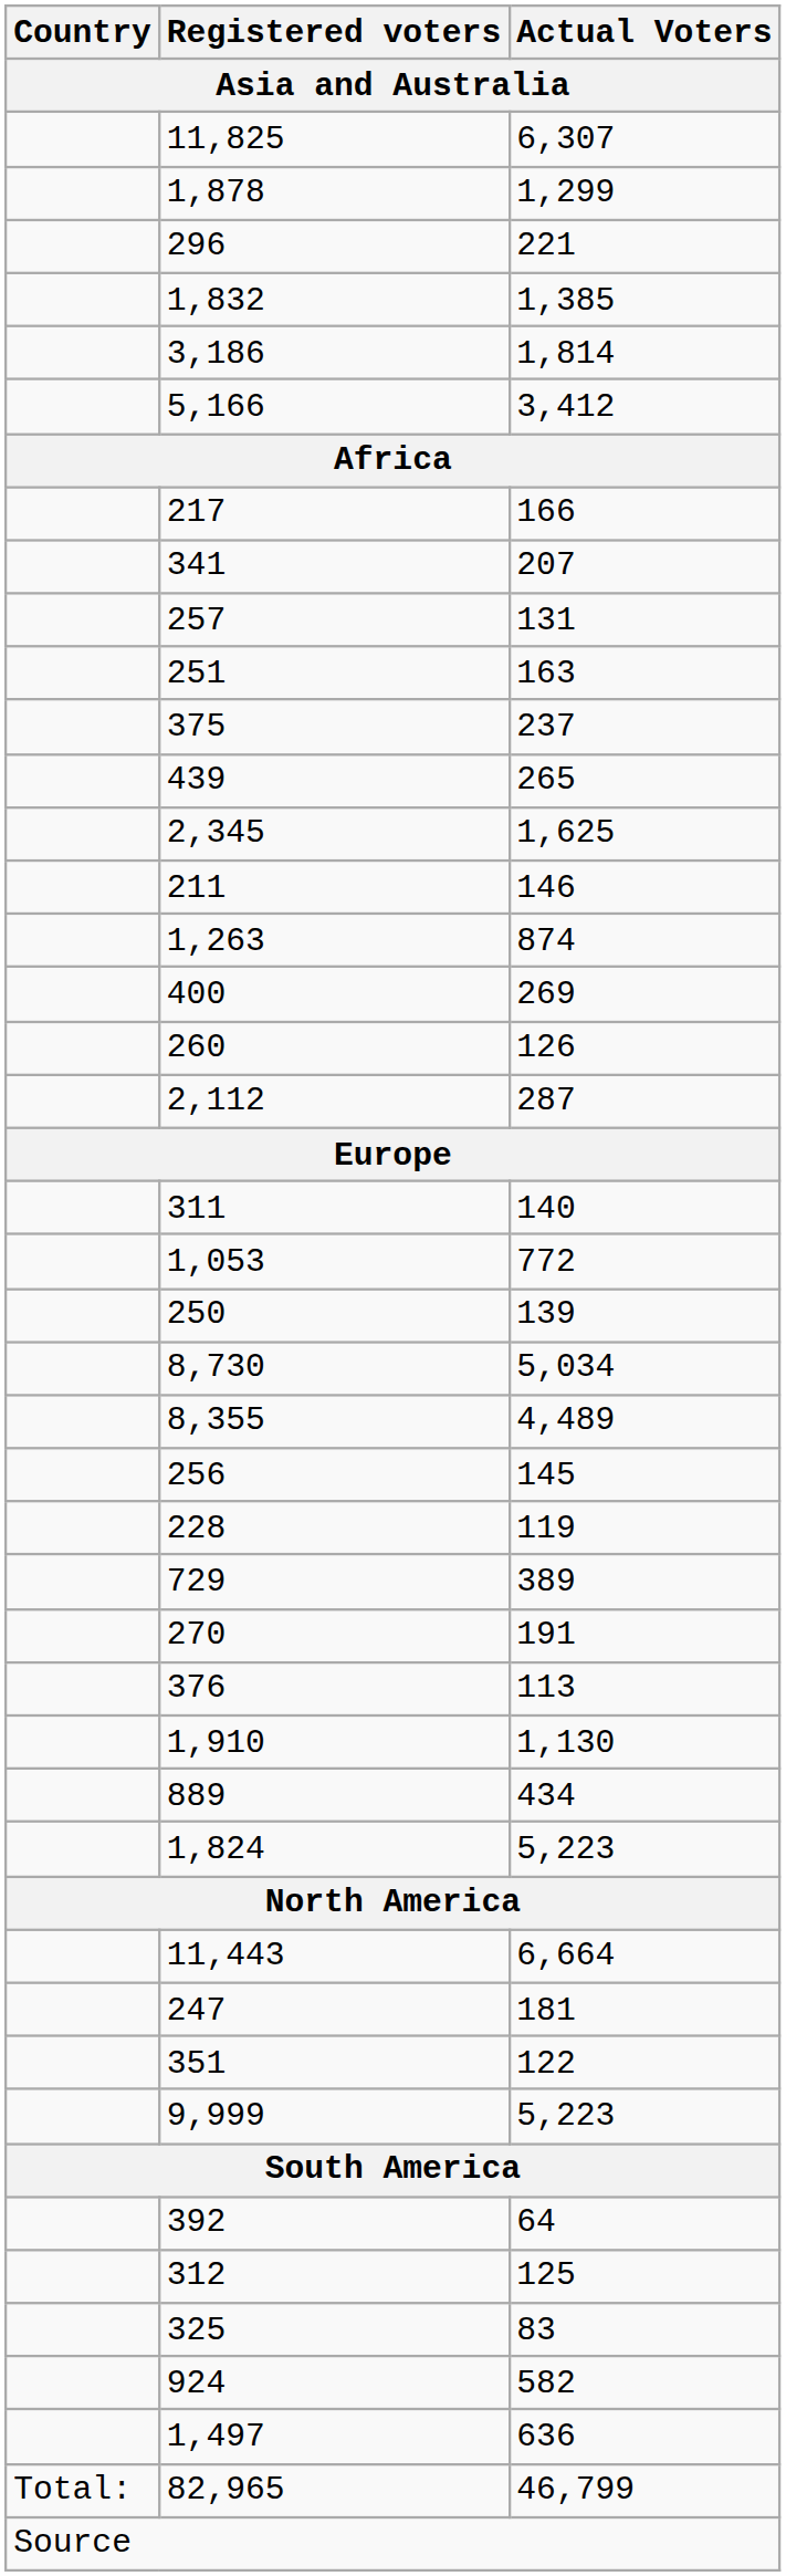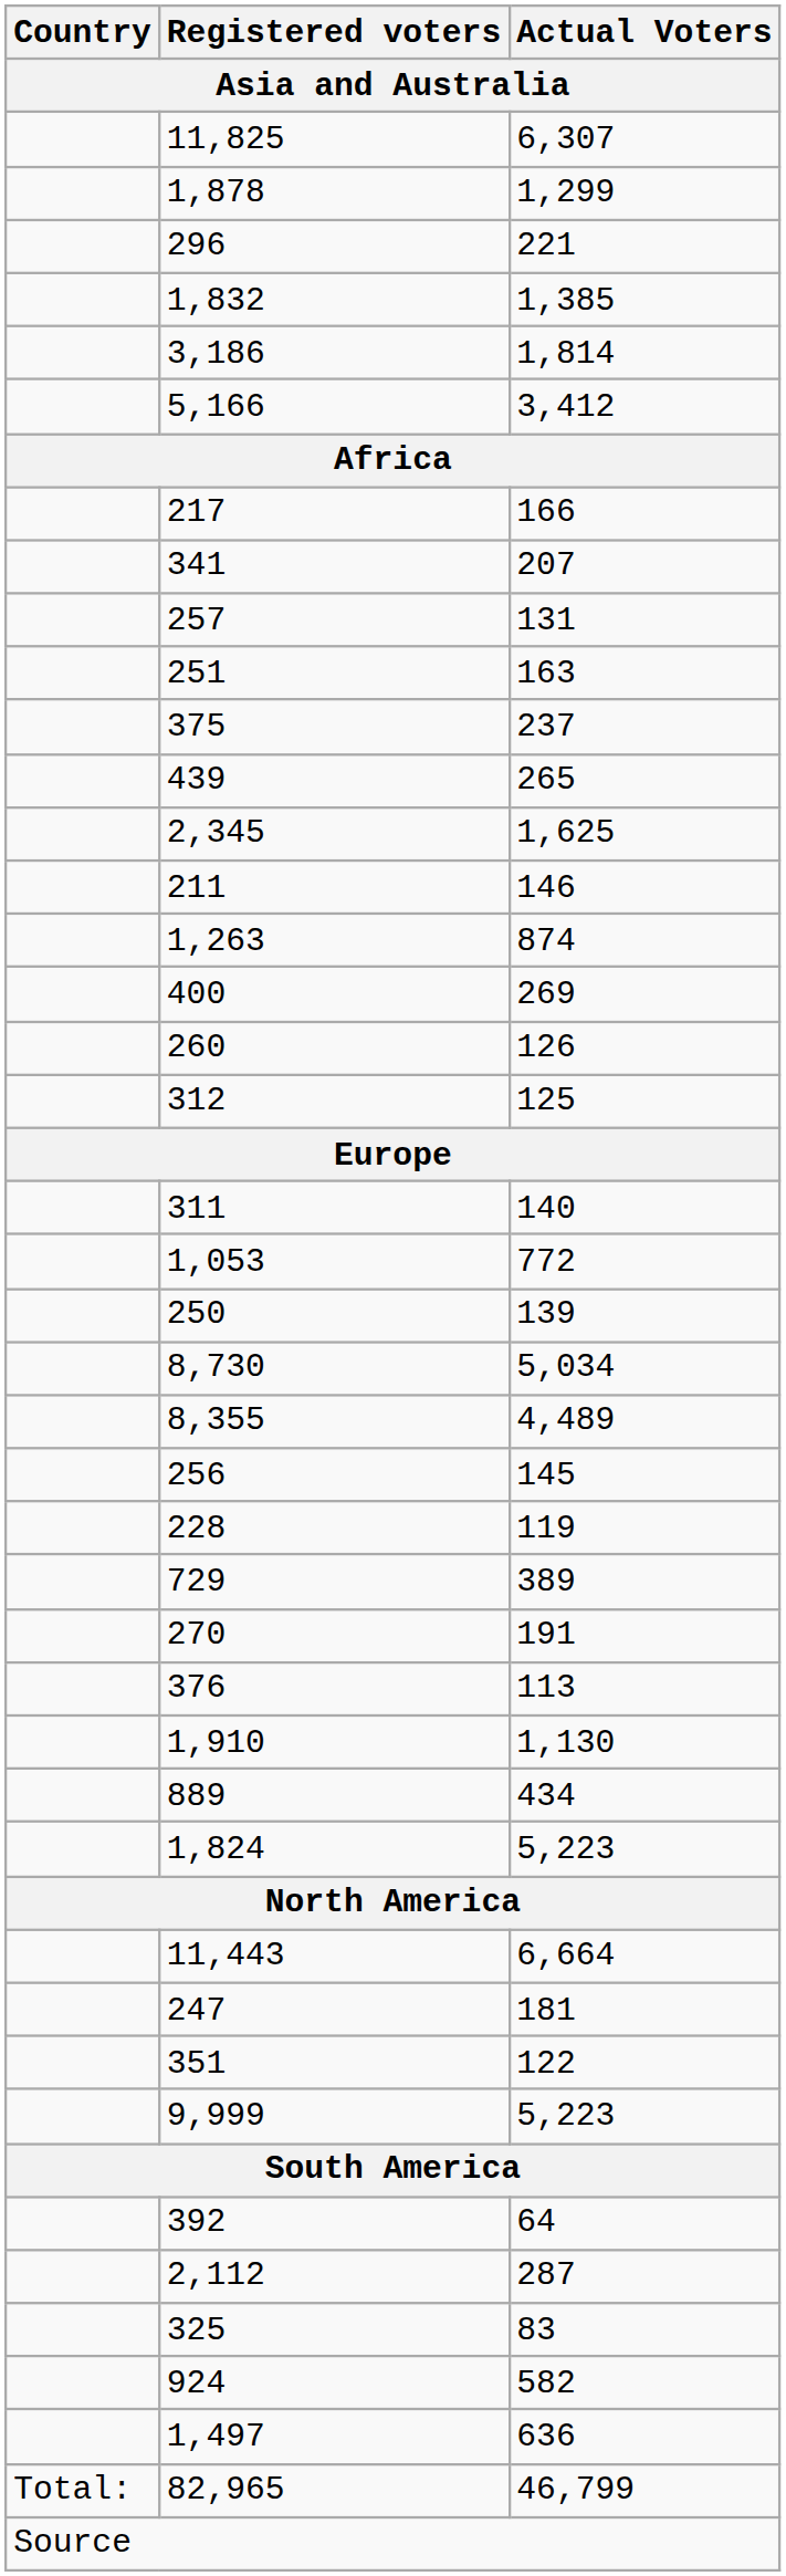 <table class="wikitable">
 <tr>
 <th>Country</th>
 <th>Registered voters</th>
 <th>Actual Voters</th>
 </tr>
 <tr>
 <th colspan="3">Asia and Australia</th>
 </tr>
 <tr>
 <td></td>
 <td>11,825</td>
 <td>6,307</td>
 </tr>
 <tr>
 <td></td>
 <td>1,878</td>
 <td>1,299</td>
 </tr>
 <tr>
 <td></td>
 <td>296</td>
 <td>221</td>
 </tr>
 <tr>
 <td></td>
 <td>1,832</td>
 <td>1,385</td>
 </tr>
 <tr>
 <td></td>
 <td>3,186</td>
 <td>1,814</td>
 </tr>
 <tr>
 <td></td>
 <td>5,166</td>
 <td>3,412</td>
 </tr>
 <tr>
 <th colspan="3">Africa</th>
 </tr>
 <tr>
 <td></td>
 <td>217</td>
 <td>166</td>
 </tr>
 <tr>
 <td></td>
 <td>341</td>
 <td>207</td>
 </tr>
 <tr>
 <td></td>
 <td>257</td>
 <td>131</td>
 </tr>
 <tr>
 <td></td>
 <td>251</td>
 <td>163</td>
 </tr>
 <tr>
 <td></td>
 <td>375</td>
 <td>237</td>
 </tr>
 <tr>
 <td></td>
 <td>439</td>
 <td>265</td>
 </tr>
 <tr>
 <td></td>
 <td>2,345</td>
 <td>1,625</td>
 </tr>
 <tr>
 <td></td>
 <td>211</td>
 <td>146</td>
 </tr>
 <tr>
 <td></td>
 <td>1,263</td>
 <td>874</td>
 </tr>
 <tr>
 <td></td>
 <td>400</td>
 <td>269</td>
 </tr>
 <tr>
 <td></td>
 <td>260</td>
 <td>126</td>
 </tr>
 <tr>
 <td></td>
-<td>2,112</td>
-<td>287</td>
+<td>312</td>
+<td>125</td>
 </tr>
 <tr>
 <th colspan="3">Europe</th>
 </tr>
 <tr>
 <td></td>
 <td>311</td>
 <td>140</td>
 </tr>
 <tr>
 <td></td>
 <td>1,053</td>
 <td>772</td>
 </tr>
 <tr>
 <td></td>
 <td>250</td>
 <td>139</td>
 </tr>
 <tr>
 <td></td>
 <td>8,730</td>
 <td>5,034</td>
 </tr>
 <tr>
 <td></td>
 <td>8,355</td>
 <td>4,489</td>
 </tr>
 <tr>
 <td></td>
 <td>256</td>
 <td>145</td>
 </tr>
 <tr>
 <td></td>
 <td>228</td>
 <td>119</td>
 </tr>
 <tr>
 <td></td>
 <td>729</td>
 <td>389</td>
 </tr>
 <tr>
 <td></td>
 <td>270</td>
 <td>191</td>
 </tr>
 <tr>
 <td></td>
 <td>376</td>
 <td>113</td>
 </tr>
 <tr>
 <td></td>
 <td>1,910</td>
 <td>1,130</td>
 </tr>
 <tr>
 <td></td>
 <td>889</td>
 <td>434</td>
 </tr>
 <tr>
 <td></td>
 <td>1,824</td>
 <td>5,223</td>
 </tr>
 <tr>
 <th colspan="3">North America</th>
 </tr>
 <tr>
 <td></td>
 <td>11,443</td>
 <td>6,664</td>
 </tr>
 <tr>
 <td></td>
 <td>247</td>
 <td>181</td>
 </tr>
 <tr>
 <td></td>
 <td>351</td>
 <td>122</td>
 </tr>
 <tr>
 <td></td>
 <td>9,999</td>
 <td>5,223</td>
 </tr>
 <tr>
 <th colspan="3">South America</th>
 </tr>
 <tr>
 <td></td>
 <td>392</td>
 <td>64</td>
 </tr>
 <tr>
 <td></td>
-<td>312</td>
-<td>125</td>
+<td>2,112</td>
+<td>287</td>
 </tr>
 <tr>
 <td></td>
 <td>325</td>
 <td>83</td>
 </tr>
 <tr>
 <td></td>
 <td>924</td>
 <td>582</td>
 </tr>
 <tr>
 <td></td>
 <td>1,497</td>
 <td>636</td>
 </tr>
 <tr>
 <td>Total:</td>
 <td>82,965</td>
 <td>46,799</td>
 </tr>
 <tr>
 <td colspan="3">Source</td>
 </tr>
 </table>
